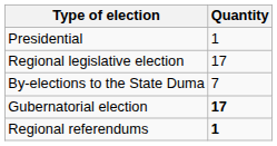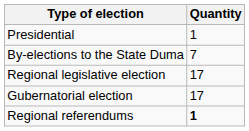 <table class="wikitable sortable">
 <tr>
 <th>Type of election</th>
 <th>Quantity</th>
 </tr>
 <tr>
 <td>Presidential</td>
 <td>1</td>
 </tr>
 <tr>
+<td>By-elections to the State Duma</td>
+<td>7</td>
+</tr>
+<tr>
 <td>Regional legislative election</td>
 <td>17</td>
 </tr>
 <tr>
-<td>By-elections to the State Duma</td>
-<td>7</td>
-</tr>
-<tr>
 <td>Gubernatorial election</td>
-<td><strong>17</strong></td>
+<td>17</td>
 </tr>
 <tr>
 <td>Regional referendums</td>
 <td><strong>1</strong></td>
 </tr>
 </table>
